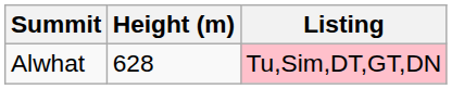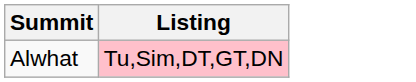 <table class="wikitable sortable">
 <tr>
 <th>Summit</th>
-<th>Height (m)</th>
 <th>Listing</th>
 </tr>
 <tr>
 <td>Alwhat</td>
-<td>628</td>
 <td style="background: pink;">Tu,Sim,DT,GT,DN</td>
 </tr>
 </table>
